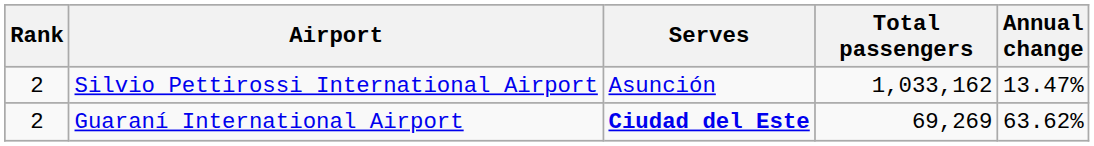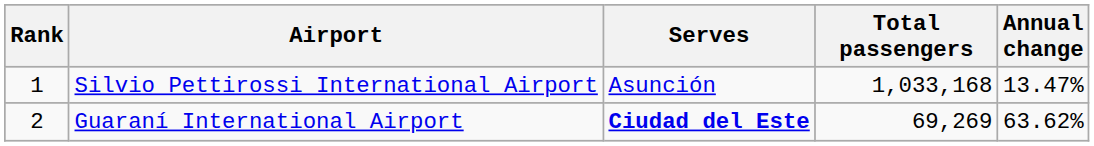 <table class="wikitable sortable">
 <tr>
 <th>Rank</th>
 <th>Airport</th>
 <th>Serves</th>
 <th style="width:100px">Total<br>passengers</th>
 <th>Annual<br>change</th>
 </tr>
 <tr>
-<td align="center">2</td>
+<td align="center">1</td>
 <td><a href='#'>Silvio Pettirossi International Airport</a></td>
 <td><a href='#'>Asunción</a></td>
-<td align="right">1,033,162</td>
+<td align="right">1,033,168</td>
 <td align="right">13.47%</td>
 </tr>
 <tr>
 <td align="center">2</td>
 <td><a href='#'>Guaraní International Airport</a></td>
 <td><strong><a href='#'>Ciudad del Este</a></strong></td>
 <td align="right">69,269</td>
 <td align="right">63.62%</td>
 </tr>
 </table>
